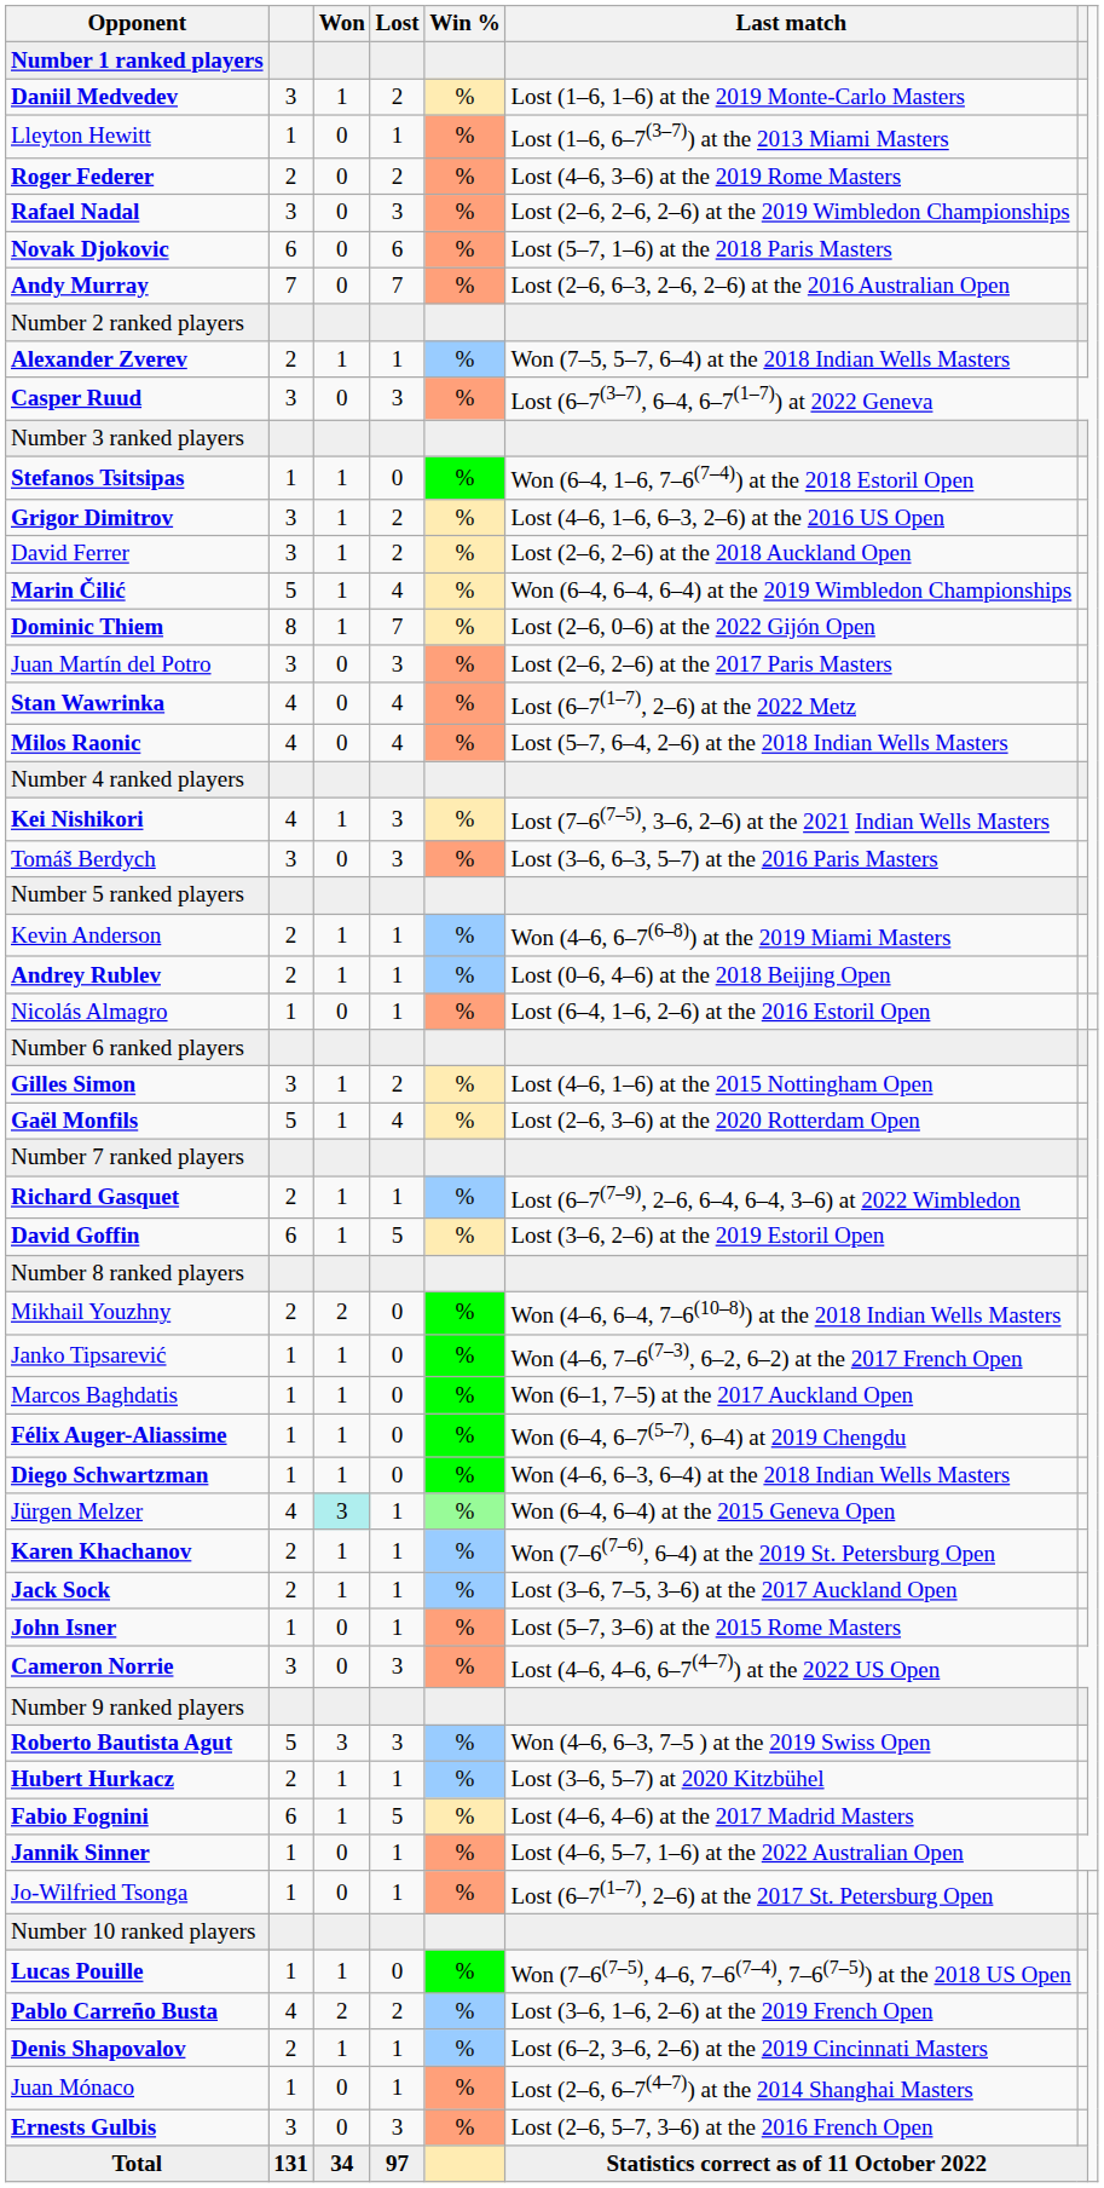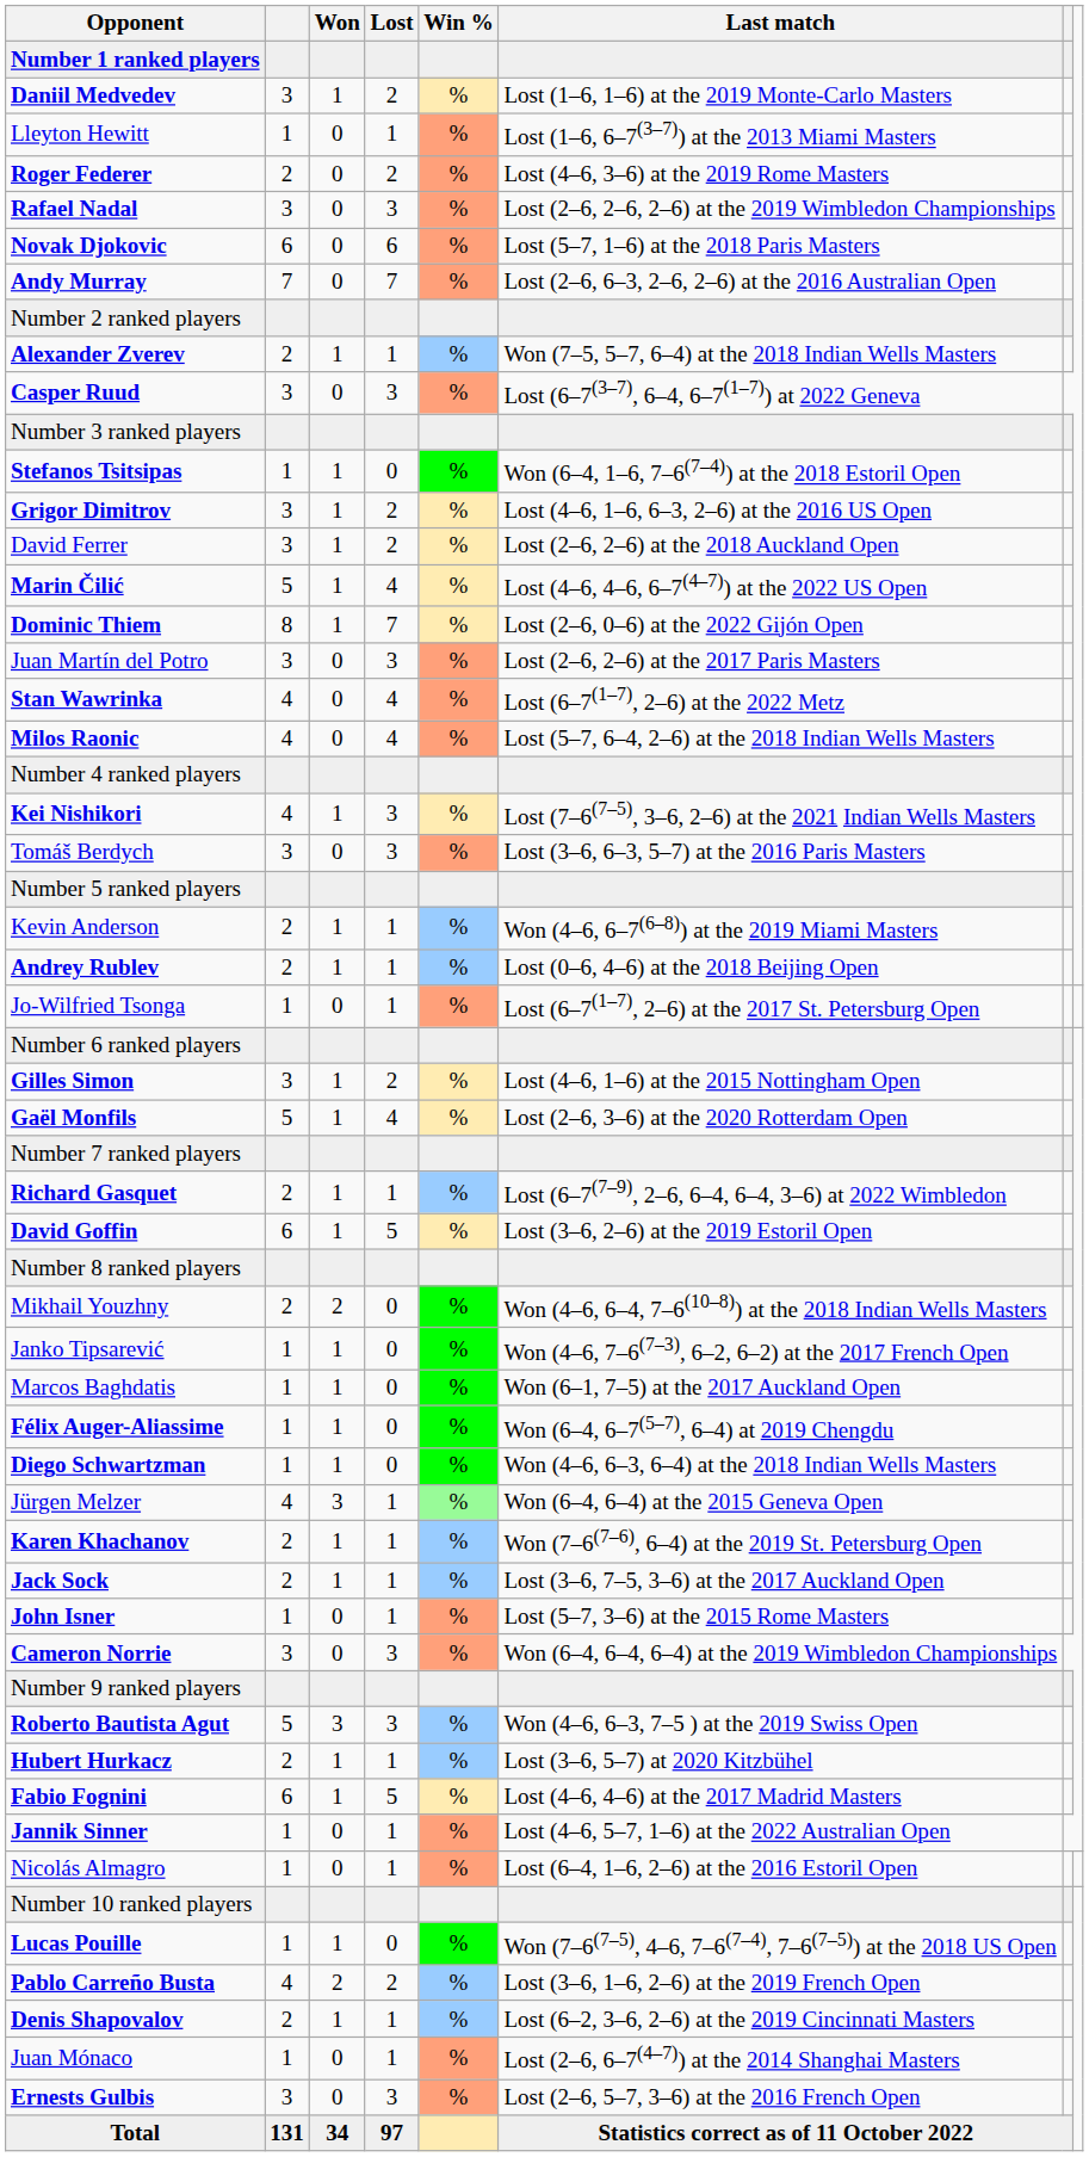 <table class="sortable wikitable">
 <tr>
 <th scope="col">Opponent</th>
 <th scope="col"></th>
 <th scope="col">Won</th>
 <th scope="col">Lost</th>
 <th scope="col">Win %</th>
 <th scope="col" class="unsortable">Last match</th>
 <th scope="col" class="unsortable"></th>
 </tr>
 <tr bgcolor=efefef>
 <td align=left><strong><a href='#'>Number 1 ranked players</a></strong></td>
 <td></td>
 <td></td>
 <td></td>
 <td></td>
 <td></td>
 <td></td>
 </tr>
 <tr>
 <td data-sort-value="Medvedev, D"> <strong><a href='#'>Daniil Medvedev</a></strong></td>
 <td align="center">3</td>
 <td align="center">1</td>
 <td align="center">2</td>
 <td style="background:#ffecb2; text-align:center;">%</td>
 <td>Lost (1–6, 1–6) at the <a href='#'>2019 Monte-Carlo Masters</a></td>
 <td align="center"></td>
 </tr>
 <tr>
 <td data-sort-value="Hewitt, L"> <a href='#'>Lleyton Hewitt</a></td>
 <td align="center">1</td>
 <td align="center">0</td>
 <td align="center">1</td>
 <td style="background:#ffa07a; text-align:center;">%</td>
 <td>Lost (1–6, 6–7<sup>(3–7)</sup>) at the <a href='#'>2013 Miami Masters</a></td>
 <td align="center"></td>
 </tr>
 <tr>
 <td data-sort-value="Federer, R"> <strong><a href='#'>Roger Federer</a></strong></td>
 <td align="center">2</td>
 <td align="center">0</td>
 <td align="center">2</td>
 <td style="background:#ffa07a; text-align:center;">%</td>
 <td>Lost (4–6, 3–6) at the <a href='#'>2019 Rome Masters</a></td>
 <td align="center"></td>
 </tr>
 <tr>
 <td data-sort-value="Nadal, R"> <strong><a href='#'>Rafael Nadal</a></strong></td>
 <td align="center">3</td>
 <td align="center">0</td>
 <td align="center">3</td>
 <td style="background:#ffa07a; text-align:center;">%</td>
 <td>Lost (2–6, 2–6, 2–6) at the <a href='#'>2019 Wimbledon Championships</a></td>
 <td align="center"></td>
 </tr>
 <tr>
 <td data-sort-value="Djokovic, N"> <strong><a href='#'>Novak Djokovic</a></strong></td>
 <td align="center">6</td>
 <td align="center">0</td>
 <td align="center">6</td>
 <td style="background:#ffa07a; text-align:center;">%</td>
 <td>Lost (5–7, 1–6) at the <a href='#'>2018 Paris Masters</a></td>
 <td align="center"></td>
 </tr>
 <tr>
 <td data-sort-value="Murray, A"> <strong><a href='#'>Andy Murray</a></strong></td>
 <td align="center">7</td>
 <td align="center">0</td>
 <td align="center">7</td>
 <td style="background:#ffa07a; text-align:center;">%</td>
 <td>Lost (2–6, 6–3, 2–6, 2–6) at the <a href='#'>2016 Australian Open</a></td>
 <td align="center"></td>
 </tr>
 <tr bgcolor=efefef>
 <td align=left>Number 2 ranked players</td>
 <td></td>
 <td></td>
 <td></td>
 <td></td>
 <td></td>
 <td></td>
 </tr>
 <tr>
 <td data-sort-value="Zverev, A"> <strong><a href='#'>Alexander Zverev</a></strong></td>
 <td align="center">2</td>
 <td align="center">1</td>
 <td align="center">1</td>
 <td style="background:#9cf; text-align:center;">%</td>
 <td>Won (7–5, 5–7, 6–4) at the <a href='#'>2018 Indian Wells Masters</a></td>
 <td align="center"></td>
 </tr>
 <tr>
 <td data-sort-value="Ruud, N"> <strong><a href='#'>Casper Ruud</a></strong></td>
 <td align="center">3</td>
 <td align="center">0</td>
 <td align="center">3</td>
 <td style="background:#ffa07a; text-align:center;">%</td>
 <td>Lost (6–7<sup>(3–7)</sup>, 6–4, 6–7<sup>(1–7)</sup>) at <a href='#'>2022 Geneva</a></td>
 </tr>
 <tr bgcolor=efefef>
 <td align=left>Number 3 ranked players</td>
 <td></td>
 <td></td>
 <td></td>
 <td></td>
 <td></td>
 <td></td>
 </tr>
 <tr>
 <td data-sort-value="Tsitsipas, S"> <strong><a href='#'>Stefanos Tsitsipas</a></strong></td>
 <td align="center">1</td>
 <td align="center">1</td>
 <td align="center">0</td>
 <td style="background:lime; text-align:center;">%</td>
 <td>Won (6–4, 1–6, 7–6<sup>(7–4)</sup>) at the <a href='#'>2018 Estoril Open</a></td>
 <td align="center"></td>
 </tr>
 <tr>
 <td data-sort-value="Dimitrov, G"> <strong><a href='#'>Grigor Dimitrov</a></strong></td>
 <td align="center">3</td>
 <td align="center">1</td>
 <td align="center">2</td>
 <td style="background:#ffecb2; text-align:center;">%</td>
 <td>Lost (4–6, 1–6, 6–3, 2–6) at the <a href='#'>2016 US Open</a></td>
 <td align="center"></td>
 </tr>
 <tr>
 <td data-sort-value="Ferrer, D"> <a href='#'>David Ferrer</a></td>
 <td align="center">3</td>
 <td align="center">1</td>
 <td align="center">2</td>
 <td style="background:#ffecb2; text-align:center;">%</td>
 <td>Lost (2–6, 2–6) at the <a href='#'>2018 Auckland Open</a></td>
 <td align="center"></td>
 </tr>
 <tr>
 <td data-sort-value="Cilic, M"> <strong><a href='#'>Marin Čilić</a></strong></td>
 <td align="center">5</td>
 <td align="center">1</td>
 <td align="center">4</td>
 <td style="background:#ffecb2; text-align:center;">%</td>
-<td>Won (6–4, 6–4, 6–4) at the <a href='#'>2019 Wimbledon Championships</a></td>
+<td>Lost (4–6, 4–6, 6–7<sup>(4–7)</sup>) at the <a href='#'>2022 US Open</a></td>
 <td align="center"></td>
 </tr>
 <tr>
 <td data-sort-value="Thiem, D"> <strong><a href='#'>Dominic Thiem</a></strong></td>
 <td align="center">8</td>
 <td align="center">1</td>
 <td align="center">7</td>
 <td style="background:#ffecb2; text-align:center;">%</td>
 <td>Lost (2–6, 0–6) at the <a href='#'>2022 Gijón Open</a></td>
 <td align="center"></td>
 </tr>
 <tr>
 <td data-sort-value="del Potro, JM"> <a href='#'>Juan Martín del Potro</a></td>
 <td align="center">3</td>
 <td align="center">0</td>
 <td align="center">3</td>
 <td style="background:#ffa07a; text-align:center;">%</td>
 <td>Lost (2–6, 2–6) at the <a href='#'>2017 Paris Masters</a></td>
 <td align="center"></td>
 </tr>
 <tr>
 <td data-sort-value="Wawrinka, S"> <strong><a href='#'>Stan Wawrinka</a></strong></td>
 <td align="center">4</td>
 <td align="center">0</td>
 <td align="center">4</td>
 <td style="background:#ffa07a; text-align:center;">%</td>
 <td>Lost (6–7<sup>(1–7)</sup>, 2–6) at the <a href='#'>2022 Metz</a></td>
 <td align="center"></td>
 </tr>
 <tr>
 <td data-sort-value="Raonic, M"> <strong><a href='#'>Milos Raonic</a></strong></td>
 <td align="center">4</td>
 <td align="center">0</td>
 <td align="center">4</td>
 <td style="background:#ffa07a; text-align:center;">%</td>
 <td>Lost (5–7, 6–4, 2–6) at the <a href='#'>2018 Indian Wells Masters</a></td>
 <td align="center"></td>
 </tr>
 <tr bgcolor=efefef>
 <td align=left>Number 4 ranked players</td>
 <td></td>
 <td></td>
 <td></td>
 <td></td>
 <td></td>
 <td></td>
 </tr>
 <tr>
 <td data-sort-value="Nishikori, K"> <strong><a href='#'>Kei Nishikori</a></strong></td>
 <td align="center">4</td>
 <td align="center">1</td>
 <td align="center">3</td>
 <td style="background:#ffecb2; text-align:center;">%</td>
 <td>Lost (7–6<sup>(7–5)</sup>, 3–6, 2–6) at the <a href='#'>2021</a> <a href='#'>Indian Wells Masters</a></td>
 <td align="center"></td>
 </tr>
 <tr>
 <td data-sort-value="Berdych, T"> <a href='#'>Tomáš Berdych</a></td>
 <td align="center">3</td>
 <td align="center">0</td>
 <td align="center">3</td>
 <td style="background:#ffa07a; text-align:center;">%</td>
 <td>Lost (3–6, 6–3, 5–7) at the <a href='#'>2016 Paris Masters</a></td>
 <td align="center"></td>
 </tr>
 <tr bgcolor=efefef>
 <td align=left>Number 5 ranked players</td>
 <td></td>
 <td></td>
 <td></td>
 <td></td>
 <td></td>
 <td></td>
 </tr>
 <tr>
 <td data-sort-value="Anderson, K"> <a href='#'>Kevin Anderson</a></td>
 <td align="center">2</td>
 <td align="center">1</td>
 <td align="center">1</td>
 <td style="background:#9cf; text-align:center;">%</td>
 <td>Won (4–6, 6–7<sup>(6–8)</sup>) at the <a href='#'>2019 Miami Masters</a></td>
 <td align="center"></td>
 </tr>
 <tr>
 <td data-sort-value="Rublev, A"> <strong><a href='#'>Andrey Rublev</a></strong></td>
 <td align="center">2</td>
 <td align="center">1</td>
 <td align="center">1</td>
 <td style="background:#9cf; text-align:center;">%</td>
 <td>Lost (0–6, 4–6) at the <a href='#'>2018 Beijing Open</a></td>
 <td align="center"></td>
 </tr>
 <tr>
-<td data-sort-value="Almagro, N"> <a href='#'>Nicolás Almagro</a></td>
+<td data-sort-value="Tsonga, j"> <a href='#'>Jo-Wilfried Tsonga</a></td>
 <td align="center">1</td>
 <td align="center">0</td>
 <td align="center">1</td>
 <td style="background:#ffa07a; text-align:center;">%</td>
-<td>Lost (6–4, 1–6, 2–6) at the <a href='#'>2016 Estoril Open</a></td>
+<td>Lost (6–7<sup>(1–7)</sup>, 2–6) at the <a href='#'>2017 St. Petersburg Open</a></td>
 <td align="center"></td>
 <td></td>
 </tr>
 <tr bgcolor=efefef>
 <td align=left>Number 6 ranked players</td>
 <td></td>
 <td></td>
 <td></td>
 <td></td>
 <td></td>
 <td></td>
 </tr>
 <tr>
 <td data-sort-value="Simon, G"> <strong><a href='#'>Gilles Simon</a></strong></td>
 <td align="center">3</td>
 <td align="center">1</td>
 <td align="center">2</td>
 <td style="background:#ffecb2; text-align:center;">%</td>
 <td>Lost (4–6, 1–6) at the <a href='#'>2015 Nottingham Open</a></td>
 <td align="center"></td>
 </tr>
 <tr>
 <td data-sort-value="Monfils, G"> <strong><a href='#'>Gaël Monfils</a></strong></td>
 <td align="center">5</td>
 <td align="center">1</td>
 <td align="center">4</td>
 <td style="background:#ffecb2; text-align:center;">%</td>
 <td>Lost (2–6, 3–6) at the <a href='#'>2020 Rotterdam Open</a></td>
 <td align="center"></td>
 </tr>
 <tr bgcolor=efefef>
 <td align=left>Number 7 ranked players</td>
 <td></td>
 <td></td>
 <td></td>
 <td></td>
 <td></td>
 <td></td>
 </tr>
 <tr>
 <td data-sort-value="Gasquet, R"> <strong><a href='#'>Richard Gasquet</a></strong></td>
 <td align="center">2</td>
 <td align="center">1</td>
 <td align="center">1</td>
 <td style="background:#9cf; text-align:center;">%</td>
 <td>Lost (6–7<sup>(7–9)</sup>, 2–6, 6–4, 6–4, 3–6) at <a href='#'>2022 Wimbledon</a></td>
 <td></td>
 </tr>
 <tr>
 <td data-sort-value="Goffin, D"> <strong><a href='#'>David Goffin</a></strong></td>
 <td align="center">6</td>
 <td align="center">1</td>
 <td align="center">5</td>
 <td style="background:#ffecb2; text-align:center;">%</td>
 <td>Lost (3–6, 2–6) at the <a href='#'>2019 Estoril Open</a></td>
 <td align="center"></td>
 </tr>
 <tr bgcolor=efefef>
 <td align=left>Number 8 ranked players</td>
 <td></td>
 <td></td>
 <td></td>
 <td></td>
 <td></td>
 <td></td>
 </tr>
 <tr>
 <td data-sort-value="Youzhny, M"> <a href='#'>Mikhail Youzhny</a></td>
 <td align="center">2</td>
 <td align="center">2</td>
 <td align="center">0</td>
 <td style="background:lime; text-align:center;">%</td>
 <td>Won (4–6, 6–4, 7–6<sup>(10–8)</sup>) at the <a href='#'>2018 Indian Wells Masters</a></td>
 <td align="center"></td>
 </tr>
 <tr>
 <td data-sort-value="Tipsarević, J"> <a href='#'>Janko Tipsarević</a></td>
 <td align="center">1</td>
 <td align="center">1</td>
 <td align="center">0</td>
 <td style="background:lime; text-align:center;">%</td>
 <td>Won (4–6, 7–6<sup>(7–3)</sup>, 6–2, 6–2) at the <a href='#'>2017 French Open</a></td>
 <td align="center"></td>
 </tr>
 <tr>
 <td data-sort-value="Baghdatis, M"> <a href='#'>Marcos Baghdatis</a></td>
 <td align="center">1</td>
 <td align="center">1</td>
 <td align="center">0</td>
 <td style="background:lime; text-align:center;">%</td>
 <td>Won (6–1, 7–5) at the <a href='#'>2017 Auckland Open</a></td>
 <td align="center"></td>
 </tr>
 <tr>
 <td data-sort-value="Auger-Aliassime, M"> <strong><a href='#'>Félix Auger-Aliassime</a></strong></td>
 <td align="center">1</td>
 <td align="center">1</td>
 <td align="center">0</td>
 <td style="background:lime; text-align:center;">%</td>
 <td>Won (6–4, 6–7<sup>(5–7)</sup>, 6–4) at <a href='#'>2019 Chengdu</a></td>
 <td></td>
 </tr>
 <tr>
 <td data-sort-value="Schwartzman, D"> <strong><a href='#'>Diego Schwartzman</a></strong></td>
 <td align="center">1</td>
 <td align="center">1</td>
 <td align="center">0</td>
 <td style="background:lime; text-align:center;">%</td>
 <td>Won (4–6, 6–3, 6–4) at the <a href='#'>2018 Indian Wells Masters</a></td>
 <td align="center"></td>
 </tr>
 <tr>
 <td data-sort-value="Melzer, J"> <a href='#'>Jürgen Melzer</a></td>
 <td align="center">4</td>
-<td align="center" style="background: paleturquoise;">3</td>
+<td align="center">3</td>
 <td align="center">1</td>
 <td style="background:#98fb98; text-align:center;">%</td>
 <td>Won (6–4, 6–4) at the <a href='#'>2015 Geneva Open</a></td>
 <td align="center"></td>
 </tr>
 <tr>
 <td data-sort-value="Khachanov, K"> <strong><a href='#'>Karen Khachanov</a></strong></td>
 <td align="center">2</td>
 <td align="center">1</td>
 <td align="center">1</td>
 <td style="background:#9cf; text-align:center;">%</td>
 <td>Won (7–6<sup>(7–6)</sup>, 6–4) at the <a href='#'>2019 St. Petersburg Open</a></td>
 <td align="center"></td>
 </tr>
 <tr>
 <td data-sort-value="Sock, J"> <strong><a href='#'>Jack Sock</a></strong></td>
 <td align="center">2</td>
 <td align="center">1</td>
 <td align="center">1</td>
 <td style="background:#9cf; text-align:center;">%</td>
 <td>Lost (3–6, 7–5, 3–6) at the <a href='#'>2017 Auckland Open</a></td>
 <td align="center"></td>
 </tr>
 <tr>
 <td data-sort-value="Isner, J"> <strong><a href='#'>John Isner</a></strong></td>
 <td align="center">1</td>
 <td align="center">0</td>
 <td align="center">1</td>
 <td style="background:#ffa07a; text-align:center;">%</td>
 <td>Lost (5–7, 3–6) at the <a href='#'>2015 Rome Masters</a></td>
 <td align="center"></td>
 </tr>
 <tr>
 <td data-sort-value="Norrie, N"> <strong><a href='#'>Cameron Norrie</a></strong></td>
 <td align="center">3</td>
 <td align="center">0</td>
 <td align="center">3</td>
 <td style="background:#ffa07a; text-align:center;">%</td>
-<td>Lost (4–6, 4–6, 6–7<sup>(4–7)</sup>) at the <a href='#'>2022 US Open</a></td>
+<td>Won (6–4, 6–4, 6–4) at the <a href='#'>2019 Wimbledon Championships</a></td>
 </tr>
 <tr bgcolor=efefef>
 <td align=left>Number 9 ranked players</td>
 <td></td>
 <td></td>
 <td></td>
 <td></td>
 <td></td>
 <td></td>
 </tr>
 <tr>
 <td data-sort-value="Bautista Agut, R"> <strong><a href='#'>Roberto Bautista Agut</a></strong></td>
 <td align="center">5</td>
 <td align="center">3</td>
 <td align="center">3</td>
 <td style="background:#9cf; text-align:center;">%</td>
 <td>Won (4–6, 6–3, 7–5 ) at the <a href='#'>2019 Swiss Open</a></td>
 <td align="center"></td>
 </tr>
 <tr>
 <td data-sort-value="Hurkacz, D"> <strong><a href='#'>Hubert Hurkacz</a></strong></td>
 <td align="center">2</td>
 <td align="center">1</td>
 <td align="center">1</td>
 <td style="background:#9cf; text-align:center;">%</td>
 <td>Lost (3–6, 5–7) at <a href='#'>2020 Kitzbühel</a></td>
 <td></td>
 </tr>
 <tr>
 <td data-sort-value="Fognini, F"> <strong><a href='#'>Fabio Fognini</a></strong></td>
 <td align="center">6</td>
 <td align="center">1</td>
 <td align="center">5</td>
 <td style="background:#ffecb2; text-align:center;">%</td>
 <td>Lost (4–6, 4–6) at the <a href='#'>2017 Madrid Masters</a></td>
 <td align="center"></td>
 </tr>
 <tr>
 <td data-sort-value="Sinner, N"> <strong><a href='#'>Jannik Sinner</a></strong></td>
 <td align="center">1</td>
 <td align="center">0</td>
 <td align="center">1</td>
 <td style="background:#ffa07a; text-align:center;">%</td>
 <td>Lost (4–6, 5–7, 1–6) at the <a href='#'>2022 Australian Open</a></td>
 </tr>
 <tr>
-<td data-sort-value="Tsonga, j"> <a href='#'>Jo-Wilfried Tsonga</a></td>
+<td data-sort-value="Almagro, N"> <a href='#'>Nicolás Almagro</a></td>
 <td align="center">1</td>
 <td align="center">0</td>
 <td align="center">1</td>
 <td style="background:#ffa07a; text-align:center;">%</td>
-<td>Lost (6–7<sup>(1–7)</sup>, 2–6) at the <a href='#'>2017 St. Petersburg Open</a></td>
+<td>Lost (6–4, 1–6, 2–6) at the <a href='#'>2016 Estoril Open</a></td>
 <td align="center"></td>
 <td></td>
 </tr>
 <tr bgcolor=efefef>
 <td align=left>Number 10 ranked players</td>
 <td></td>
 <td></td>
 <td></td>
 <td></td>
 <td></td>
 <td></td>
 </tr>
 <tr>
 <td data-sort-value="Pouille, L"> <strong><a href='#'>Lucas Pouille</a></strong></td>
 <td align="center">1</td>
 <td align="center">1</td>
 <td align="center">0</td>
 <td style="background:lime; text-align:center;">%</td>
 <td>Won (7–6<sup>(7–5)</sup>, 4–6, 7–6<sup>(7–4)</sup>, 7–6<sup>(7–5)</sup>) at the <a href='#'>2018 US Open</a></td>
 <td align="center"></td>
 </tr>
 <tr>
 <td data-sort-value="Carreno Busta, P"> <strong><a href='#'>Pablo Carreño Busta</a></strong></td>
 <td align="center">4</td>
 <td align="center">2</td>
 <td align="center">2</td>
 <td style="background:#9cf; text-align:center;">%</td>
 <td>Lost (3–6, 1–6, 2–6) at the <a href='#'>2019 French Open</a></td>
 <td align="center"></td>
 </tr>
 <tr>
 <td data-sort-value="Shapovalov, D"> <strong><a href='#'>Denis Shapovalov</a></strong></td>
 <td align="center">2</td>
 <td align="center">1</td>
 <td align="center">1</td>
 <td style="background:#9cf; text-align:center;">%</td>
 <td>Lost (6–2, 3–6, 2–6) at the <a href='#'>2019 Cincinnati Masters</a></td>
 <td align="center"></td>
 </tr>
 <tr>
 <td data-sort-value="Monaco, J"> <a href='#'>Juan Mónaco</a></td>
 <td align="center">1</td>
 <td align="center">0</td>
 <td align="center">1</td>
 <td style="background:#ffa07a; text-align:center;">%</td>
 <td>Lost (2–6, 6–7<sup>(4–7)</sup>) at the <a href='#'>2014 Shanghai Masters</a></td>
 <td align="center"></td>
 </tr>
 <tr>
 <td data-sort-value="Gulbis, E"> <strong><a href='#'>Ernests Gulbis</a></strong></td>
 <td align="center">3</td>
 <td align="center">0</td>
 <td align="center">3</td>
 <td style="background:#ffa07a; text-align:center;">%</td>
 <td>Lost (2–6, 5–7, 3–6) at the <a href='#'>2016 French Open</a></td>
 <td align="center"></td>
 </tr>
 <tr style=background:#efefef;font-weight:bold>
 <td scope="col" style="text-align:center;">Total</td>
 <td scope="col" style="text-align:center;">131</td>
 <td scope="col" style="text-align:center;">34</td>
 <td scope="col" style="text-align:center;">97</td>
 <td scope="col" style="background:#ffecb2; text-align:center;"></td>
 <td colspan="2" scope="col" style="text-align:center;">Statistics correct as of 11 October 2022</td>
 </tr>
 </table>
